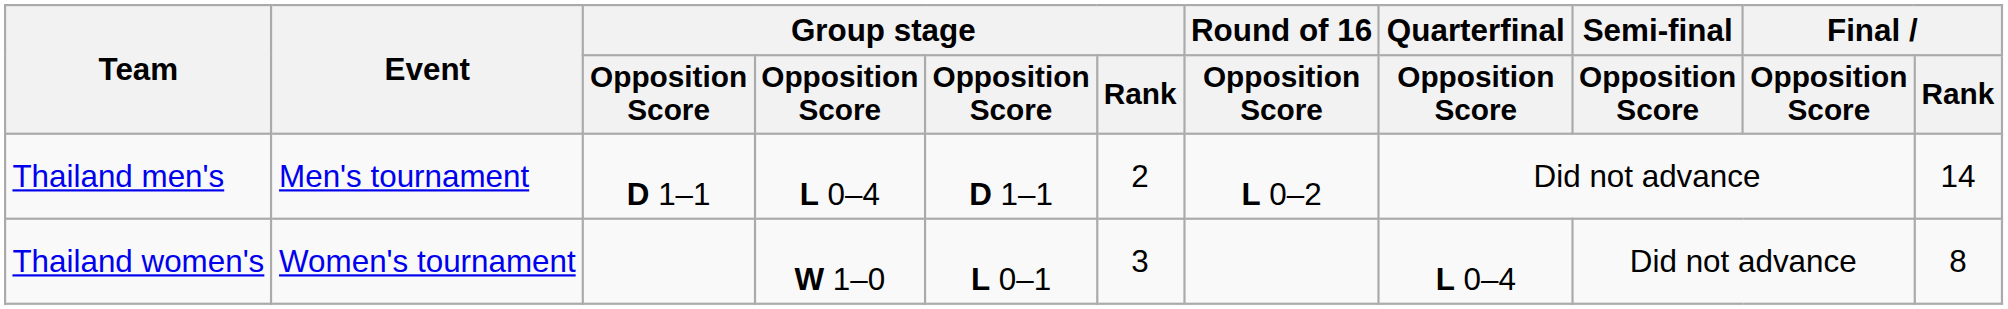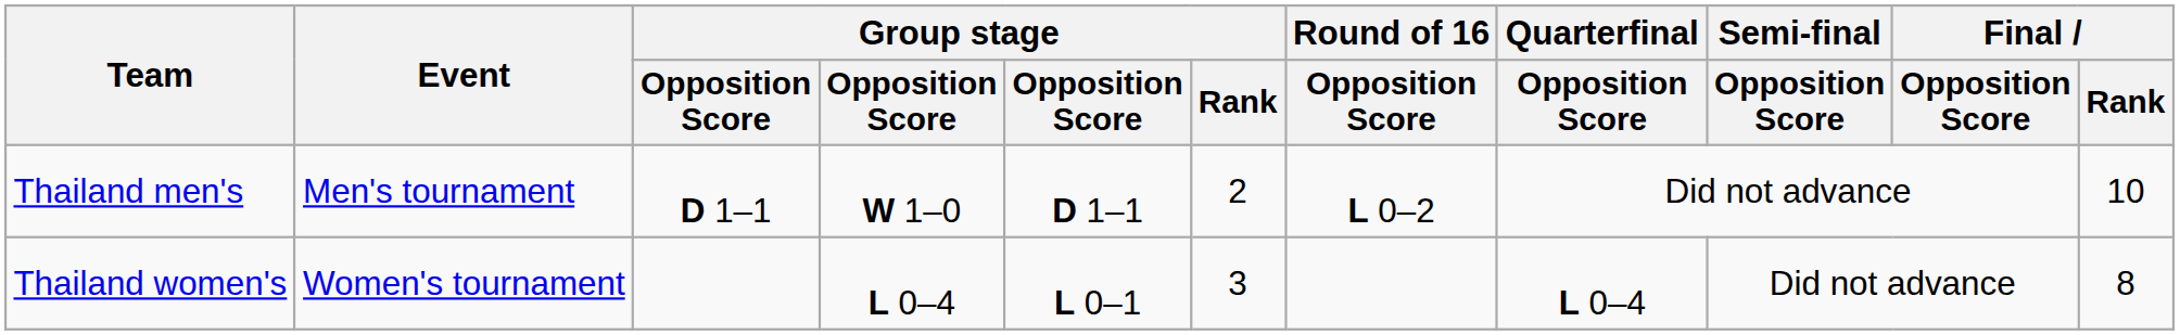 <table class=wikitable style="font-size:90%; text-align:center">
 <tr>
 <th rowspan=2>Team</th>
 <th rowspan=2>Event</th>
 <th colspan=4>Group stage</th>
 <th>Round of 16</th>
 <th>Quarterfinal</th>
 <th>Semi-final</th>
 <th colspan=2>Final / </th>
 </tr>
 <tr style=font-size:95%>
 <th>Opposition<br>Score</th>
 <th>Opposition<br>Score</th>
 <th>Opposition<br>Score</th>
 <th>Rank</th>
 <th>Opposition<br>Score</th>
 <th>Opposition<br>Score</th>
 <th>Opposition<br>Score</th>
 <th>Opposition<br>Score</th>
 <th>Rank</th>
 </tr>
 <tr>
 <td align=left><a href='#'>Thailand men's</a></td>
 <td align=left><a href='#'>Men's tournament</a></td>
 <td><br><strong>D</strong> 1–1</td>
-<td><br><strong>L</strong> 0–4</td>
+<td><br><strong>W</strong> 1–0</td>
 <td><br><strong>D</strong> 1–1</td>
 <td>2 <strong></strong></td>
 <td><br><strong>L</strong> 0–2</td>
 <td colspan="3">Did not advance</td>
-<td>14</td>
+<td>10</td>
 </tr>
 <tr>
 <td align=left><a href='#'>Thailand women's</a></td>
 <td align=left><a href='#'>Women's tournament</a></td>
 <td></td>
-<td><br><strong>W</strong> 1–0</td>
+<td><br><strong>L</strong> 0–4</td>
 <td><br><strong>L</strong> 0–1</td>
 <td>3 <strong></strong></td>
 <td></td>
 <td><br><strong>L</strong> 0–4</td>
 <td colspan="2">Did not advance</td>
 <td>8</td>
 </tr>
 </table>
